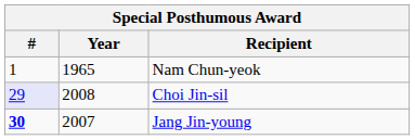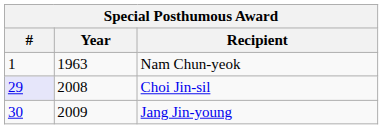 <table class="wikitable collapsible collapsed" style="width:45%">
 <tr>
 <th colspan="4">Special Posthumous Award</th>
 </tr>
 <tr>
 <th>#</th>
 <th>Year</th>
 <th>Recipient</th>
 </tr>
 <tr>
 <td>1</td>
-<td>1965</td>
+<td>1963</td>
 <td>Nam Chun-yeok</td>
 </tr>
 <tr>
 <td style="background: lavender;"><a href='#'>29</a></td>
 <td>2008</td>
 <td><a href='#'>Choi Jin-sil</a></td>
 </tr>
 <tr>
-<td><strong><a href='#'>30</a></strong></td>
-<td>2007</td>
+<td><a href='#'>30</a></td>
+<td>2009</td>
 <td><a href='#'>Jang Jin-young</a></td>
 </tr>
 </table>
